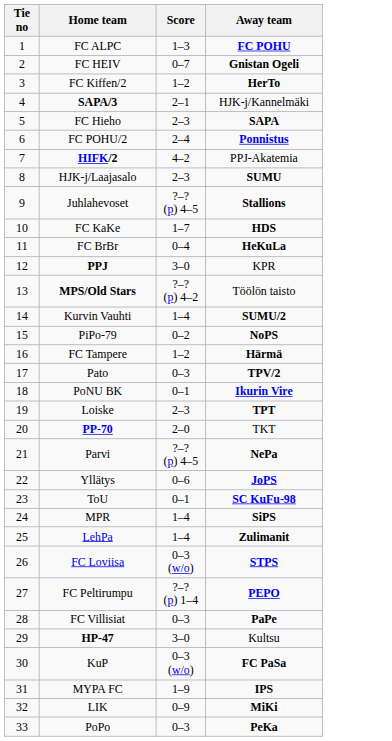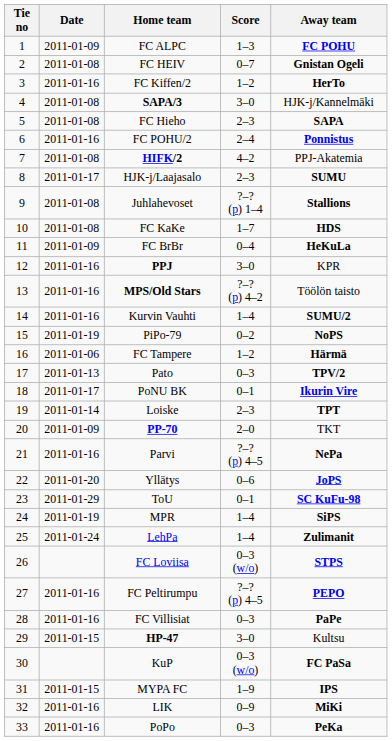 <table class="wikitable" style="text-align:center">
 <tr>
 <th style="width:40px;">Tie no</th>
+<th style="width:80px;">Date</th>
 <th style="width:150px;">Home team</th>
 <th style="width:60px;">Score</th>
 <th style="width:150px;">Away team</th>
 </tr>
 <tr>
 <td>1</td>
+<td>2011-01-09</td>
 <td>FC ALPC</td>
 <td>1–3</td>
 <td><strong><a href='#'>FC POHU</a></strong></td>
 </tr>
 <tr>
 <td>2</td>
+<td>2011-01-08</td>
 <td>FC HEIV</td>
 <td>0–7</td>
 <td><strong>Gnistan Ogeli</strong></td>
 </tr>
 <tr>
 <td>3</td>
+<td>2011-01-16</td>
 <td>FC Kiffen/2</td>
 <td>1–2</td>
 <td><strong>HerTo</strong></td>
 </tr>
 <tr>
 <td>4</td>
+<td>2011-01-08</td>
 <td><strong>SAPA/3</strong></td>
-<td>2–1</td>
+<td>3–0</td>
 <td>HJK-j/Kannelmäki</td>
 </tr>
 <tr>
 <td>5</td>
+<td>2011-01-08</td>
 <td>FC Hieho</td>
 <td>2–3</td>
 <td><strong>SAPA</strong></td>
 </tr>
 <tr>
 <td>6</td>
+<td>2011-01-16</td>
 <td>FC POHU/2</td>
 <td>2–4</td>
 <td><strong><a href='#'>Ponnistus</a></strong></td>
 </tr>
 <tr>
 <td>7</td>
+<td>2011-01-08</td>
 <td><strong><a href='#'>HIFK</a>/2</strong></td>
 <td>4–2</td>
 <td>PPJ-Akatemia</td>
 </tr>
 <tr>
 <td>8</td>
+<td>2011-01-17</td>
 <td>HJK-j/Laajasalo</td>
 <td>2–3</td>
 <td><strong>SUMU</strong></td>
 </tr>
 <tr>
 <td>9</td>
+<td>2011-01-08</td>
 <td>Juhlahevoset</td>
-<td>?–?<br>(<a href='#'>p</a>) 4–5</td>
+<td>?–?<br>(<a href='#'>p</a>) 1–4</td>
 <td><strong>Stallions</strong></td>
 </tr>
 <tr>
 <td>10</td>
+<td>2011-01-08</td>
 <td>FC KaKe</td>
 <td>1–7</td>
 <td><strong>HDS</strong></td>
 </tr>
 <tr>
 <td>11</td>
+<td>2011-01-09</td>
 <td>FC BrBr</td>
 <td>0–4</td>
 <td><strong>HeKuLa</strong></td>
 </tr>
 <tr>
 <td>12</td>
+<td>2011-01-16</td>
 <td><strong>PPJ</strong></td>
 <td>3–0</td>
 <td>KPR</td>
 </tr>
 <tr>
 <td>13</td>
+<td>2011-01-16</td>
 <td><strong>MPS/Old Stars</strong></td>
 <td>?–?<br>(<a href='#'>p</a>) 4–2</td>
 <td>Töölön taisto</td>
 </tr>
 <tr>
 <td>14</td>
+<td>2011-01-16</td>
 <td>Kurvin Vauhti</td>
 <td>1–4</td>
 <td><strong>SUMU/2</strong></td>
 </tr>
 <tr>
 <td>15</td>
+<td>2011-01-19</td>
 <td>PiPo-79</td>
 <td>0–2</td>
 <td><strong>NoPS</strong></td>
 </tr>
 <tr>
 <td>16</td>
+<td>2011-01-06</td>
 <td>FC Tampere</td>
 <td>1–2</td>
 <td><strong>Härmä</strong></td>
 </tr>
 <tr>
 <td>17</td>
+<td>2011-01-13</td>
 <td>Pato</td>
 <td>0–3</td>
 <td><strong>TPV/2</strong></td>
 </tr>
 <tr>
 <td>18</td>
+<td>2011-01-17</td>
 <td>PoNU BK</td>
 <td>0–1</td>
 <td><strong><a href='#'>Ikurin Vire</a></strong></td>
 </tr>
 <tr>
 <td>19</td>
+<td>2011-01-14</td>
 <td>Loiske</td>
 <td>2–3</td>
 <td><strong>TPT</strong></td>
 </tr>
 <tr>
 <td>20</td>
+<td>2011-01-09</td>
 <td><strong><a href='#'>PP-70</a></strong></td>
 <td>2–0</td>
 <td>TKT</td>
 </tr>
 <tr>
 <td>21</td>
+<td>2011-01-16</td>
 <td>Parvi</td>
 <td>?–?<br>(<a href='#'>p</a>) 4–5</td>
 <td><strong>NePa</strong></td>
 </tr>
 <tr>
 <td>22</td>
+<td>2011-01-20</td>
 <td>Yllätys</td>
 <td>0–6</td>
 <td><strong><a href='#'>JoPS</a></strong></td>
 </tr>
 <tr>
 <td>23</td>
+<td>2011-01-29</td>
 <td>ToU</td>
 <td>0–1</td>
 <td><strong><a href='#'>SC KuFu-98</a></strong></td>
 </tr>
 <tr>
 <td>24</td>
+<td>2011-01-19</td>
 <td>MPR</td>
 <td>1–4</td>
 <td><strong>SiPS</strong></td>
 </tr>
 <tr>
 <td>25</td>
+<td>2011-01-24</td>
 <td><a href='#'>LehPa</a></td>
 <td>1–4</td>
 <td><strong>Zulimanit</strong></td>
 </tr>
 <tr>
 <td>26</td>
+<td></td>
 <td><a href='#'>FC Loviisa</a></td>
 <td>0–3<br>(<a href='#'>w/o</a>)</td>
 <td><strong><a href='#'>STPS</a></strong></td>
 </tr>
 <tr>
 <td>27</td>
+<td>2011-01-16</td>
 <td>FC Peltirumpu</td>
-<td>?–?<br>(<a href='#'>p</a>) 1–4</td>
+<td>?–?<br>(<a href='#'>p</a>) 4–5</td>
 <td><strong><a href='#'>PEPO</a></strong></td>
 </tr>
 <tr>
 <td>28</td>
+<td>2011-01-16</td>
 <td>FC Villisiat</td>
 <td>0–3</td>
 <td><strong>PaPe</strong></td>
 </tr>
 <tr>
 <td>29</td>
+<td>2011-01-15</td>
 <td><strong>HP-47</strong></td>
 <td>3–0</td>
 <td>Kultsu</td>
 </tr>
 <tr>
 <td>30</td>
+<td></td>
 <td>KuP</td>
 <td>0–3<br>(<a href='#'>w/o</a>)</td>
 <td><strong>FC PaSa</strong></td>
 </tr>
 <tr>
 <td>31</td>
+<td>2011-01-15</td>
 <td>MYPA FC</td>
 <td>1–9</td>
 <td><strong>IPS</strong></td>
 </tr>
 <tr>
 <td>32</td>
+<td>2011-01-16</td>
 <td>LIK</td>
 <td>0–9</td>
 <td><strong>MiKi</strong></td>
 </tr>
 <tr>
 <td>33</td>
+<td>2011-01-16</td>
 <td>PoPo</td>
 <td>0–3</td>
 <td><strong>PeKa</strong></td>
 </tr>
 </table>
